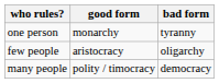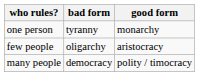 <table class="wikitable">
 <tr>
 <th>who rules?</th>
+<th>bad form</th>
 <th>good form</th>
-<th>bad form</th>
 </tr>
 <tr>
 <td>one person</td>
+<td>tyranny</td>
 <td>monarchy</td>
-<td>tyranny</td>
 </tr>
 <tr>
 <td>few people</td>
+<td>oligarchy</td>
 <td>aristocracy</td>
-<td>oligarchy</td>
 </tr>
 <tr>
 <td>many people</td>
+<td>democracy</td>
 <td>polity / timocracy</td>
-<td>democracy</td>
 </tr>
 </table>
